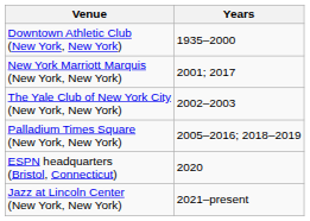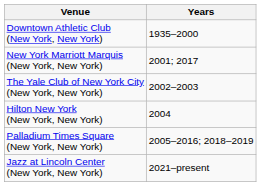 <table class="wikitable">
 <tr>
 <th>Venue</th>
 <th>Years</th>
 </tr>
 <tr>
 <td><a href='#'>Downtown Athletic Club</a><br>(<a href='#'>New York</a>, <a href='#'>New York</a>)</td>
 <td>1935–2000</td>
 </tr>
 <tr>
 <td><a href='#'>New York Marriott Marquis</a><br>(New York, New York)</td>
 <td>2001; 2017</td>
 </tr>
 <tr>
 <td><a href='#'>The Yale Club of New York City</a><br>(New York, New York)</td>
 <td>2002–2003</td>
 </tr>
 <tr>
+<td><a href='#'>Hilton New York</a><br>(New York, New York)</td>
+<td>2004</td>
+</tr>
+<tr>
 <td><a href='#'>Palladium Times Square</a><br>(New York, New York)</td>
 <td>2005–2016; 2018–2019</td>
-</tr>
-<tr>
-<td><a href='#'>ESPN</a> headquarters<br>(<a href='#'>Bristol</a>, <a href='#'>Connecticut</a>)</td>
-<td>2020</td>
 </tr>
 <tr>
 <td><a href='#'>Jazz at Lincoln Center</a><br>(New York, New York)</td>
 <td>2021–present</td>
 </tr>
 </table>
